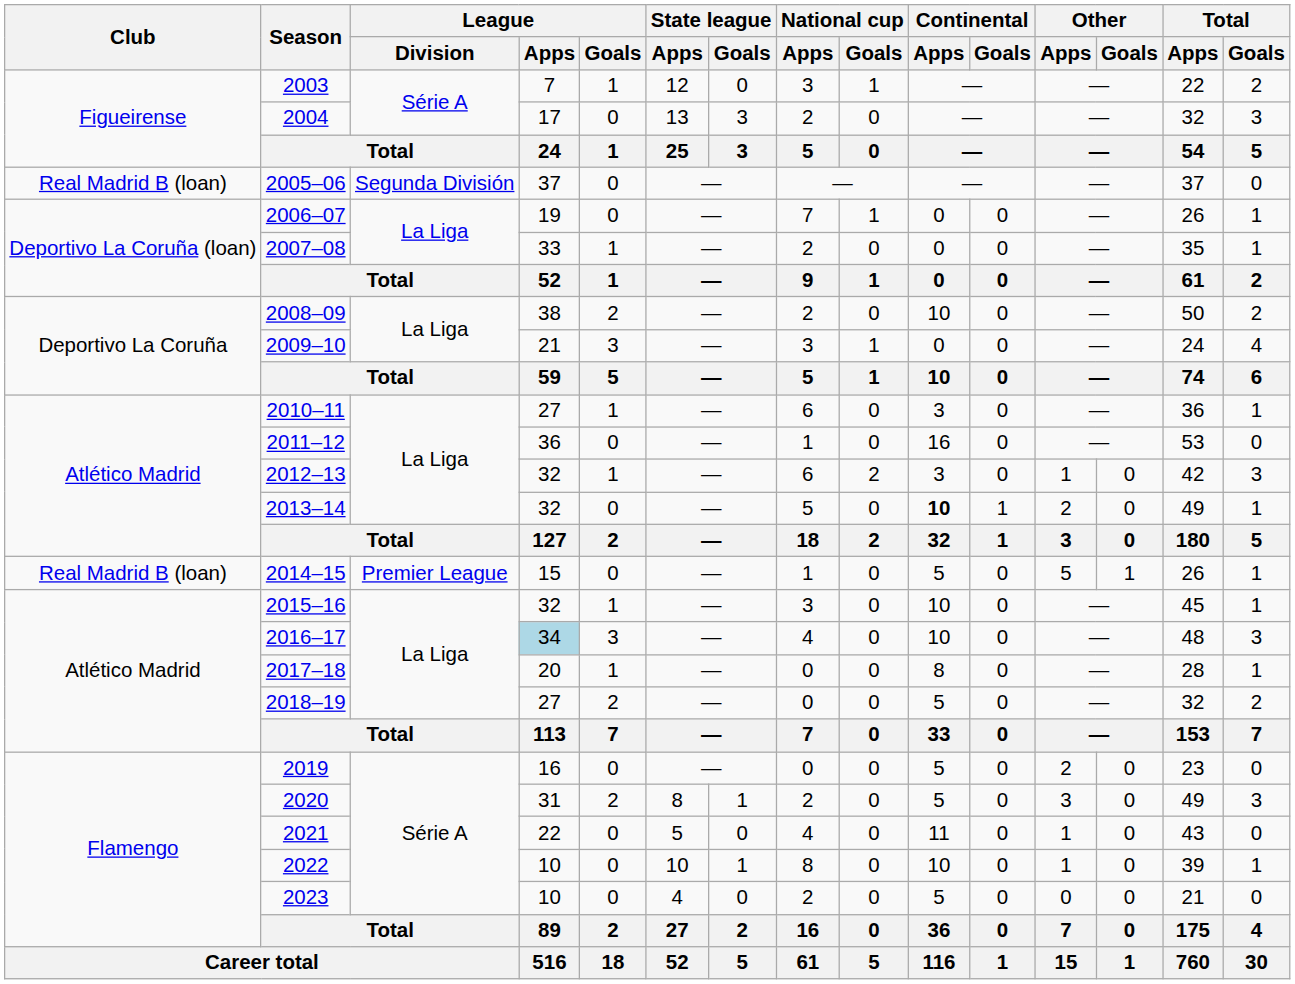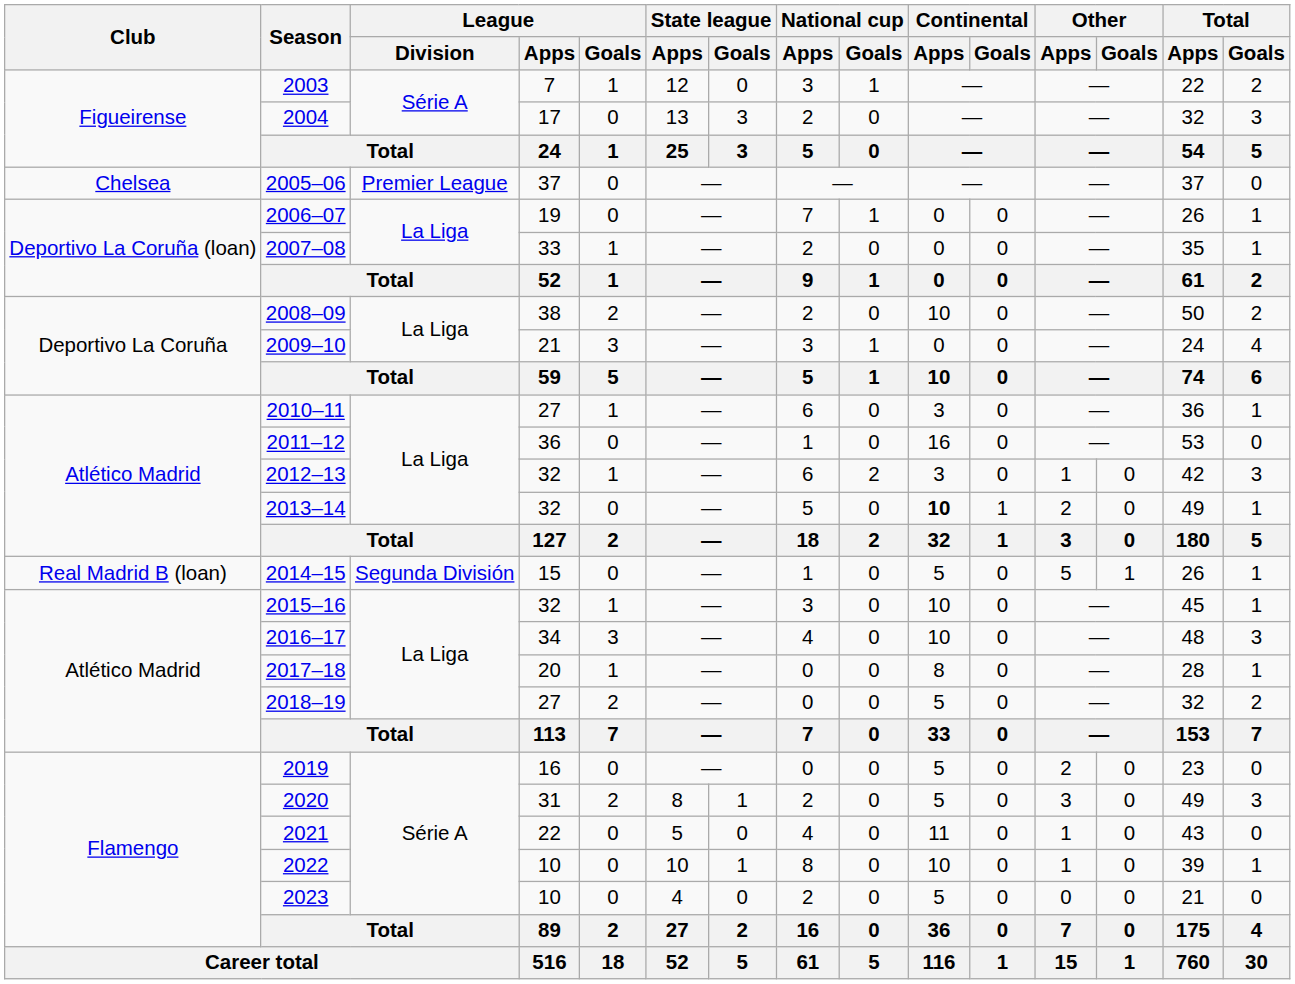 <table class="wikitable" style="text-align: center;">
 <tr>
 <th rowspan="2">Club</th>
 <th rowspan="2">Season</th>
 <th colspan="3">League</th>
 <th colspan="2">State league</th>
 <th colspan="2">National cup</th>
 <th colspan="2">Continental</th>
 <th colspan="2">Other</th>
 <th colspan="2">Total</th>
 </tr>
 <tr>
 <th>Division</th>
 <th>Apps</th>
 <th>Goals</th>
 <th>Apps</th>
 <th>Goals</th>
 <th>Apps</th>
 <th>Goals</th>
 <th>Apps</th>
 <th>Goals</th>
 <th>Apps</th>
 <th>Goals</th>
 <th>Apps</th>
 <th>Goals</th>
 </tr>
 <tr>
 <td rowspan="3"><a href='#'>Figueirense</a></td>
 <td><a href='#'>2003</a></td>
 <td rowspan="2"><a href='#'>Série A</a></td>
 <td>7</td>
 <td>1</td>
 <td>12</td>
 <td>0</td>
 <td>3</td>
 <td>1</td>
 <td colspan="2">—</td>
 <td colspan="2">—</td>
 <td>22</td>
 <td>2</td>
 </tr>
 <tr>
 <td><a href='#'>2004</a></td>
 <td>17</td>
 <td>0</td>
 <td>13</td>
 <td>3</td>
 <td>2</td>
 <td>0</td>
 <td colspan="2">—</td>
 <td colspan="2">—</td>
 <td>32</td>
 <td>3</td>
 </tr>
 <tr>
 <th colspan="2">Total</th>
 <th>24</th>
 <th>1</th>
 <th>25</th>
 <th>3</th>
 <th>5</th>
 <th>0</th>
 <th colspan="2">—</th>
 <th colspan="2">—</th>
 <th>54</th>
 <th>5</th>
 </tr>
 <tr>
-<td><a href='#'>Real Madrid B</a> (loan)</td>
+<td><a href='#'>Chelsea</a></td>
 <td><a href='#'>2005–06</a></td>
-<td><a href='#'>Segunda División</a></td>
+<td><a href='#'>Premier League</a></td>
 <td>37</td>
 <td>0</td>
 <td colspan="2">—</td>
 <td colspan="2">—</td>
 <td colspan="2">—</td>
 <td colspan="2">—</td>
 <td>37</td>
 <td>0</td>
 </tr>
 <tr>
 <td rowspan="3"><a href='#'>Deportivo La Coruña</a> (loan)</td>
 <td><a href='#'>2006–07</a></td>
 <td rowspan="2"><a href='#'>La Liga</a></td>
 <td>19</td>
 <td>0</td>
 <td colspan="2">—</td>
 <td>7</td>
 <td>1</td>
 <td>0</td>
 <td>0</td>
 <td colspan="2">—</td>
 <td>26</td>
 <td>1</td>
 </tr>
 <tr>
 <td><a href='#'>2007–08</a></td>
 <td>33</td>
 <td>1</td>
 <td colspan="2">—</td>
 <td>2</td>
 <td>0</td>
 <td>0</td>
 <td>0</td>
 <td colspan="2">—</td>
 <td>35</td>
 <td>1</td>
 </tr>
 <tr>
 <th colspan="2">Total</th>
 <th>52</th>
 <th>1</th>
 <th colspan="2">—</th>
 <th>9</th>
 <th>1</th>
 <th>0</th>
 <th>0</th>
 <th colspan="2">—</th>
 <th>61</th>
 <th>2</th>
 </tr>
 <tr>
 <td rowspan="3">Deportivo La Coruña</td>
 <td><a href='#'>2008–09</a></td>
 <td rowspan="2">La Liga</td>
 <td>38</td>
 <td>2</td>
 <td colspan="2">—</td>
 <td>2</td>
 <td>0</td>
 <td>10</td>
 <td>0</td>
 <td colspan="2">—</td>
 <td>50</td>
 <td>2</td>
 </tr>
 <tr>
 <td><a href='#'>2009–10</a></td>
 <td>21</td>
 <td>3</td>
 <td colspan="2">—</td>
 <td>3</td>
 <td>1</td>
 <td>0</td>
 <td>0</td>
 <td colspan="2">—</td>
 <td>24</td>
 <td>4</td>
 </tr>
 <tr>
 <th colspan="2">Total</th>
 <th>59</th>
 <th>5</th>
 <th colspan="2">—</th>
 <th>5</th>
 <th>1</th>
 <th>10</th>
 <th>0</th>
 <th colspan="2">—</th>
 <th>74</th>
 <th>6</th>
 </tr>
 <tr>
 <td rowspan="5"><a href='#'>Atlético Madrid</a></td>
 <td><a href='#'>2010–11</a></td>
 <td rowspan="4">La Liga</td>
 <td>27</td>
 <td>1</td>
 <td colspan="2">—</td>
 <td>6</td>
 <td>0</td>
 <td>3</td>
 <td>0</td>
 <td colspan="2">—</td>
 <td>36</td>
 <td>1</td>
 </tr>
 <tr>
 <td><a href='#'>2011–12</a></td>
 <td>36</td>
 <td>0</td>
 <td colspan="2">—</td>
 <td>1</td>
 <td>0</td>
 <td>16</td>
 <td>0</td>
 <td colspan="2">—</td>
 <td>53</td>
 <td>0</td>
 </tr>
 <tr>
 <td><a href='#'>2012–13</a></td>
 <td>32</td>
 <td>1</td>
 <td colspan="2">—</td>
 <td>6</td>
 <td>2</td>
 <td>3</td>
 <td>0</td>
 <td>1</td>
 <td>0</td>
 <td>42</td>
 <td>3</td>
 </tr>
 <tr>
 <td><a href='#'>2013–14</a></td>
 <td>32</td>
 <td>0</td>
 <td colspan="2">—</td>
 <td>5</td>
 <td>0</td>
 <td><strong>10</strong></td>
 <td>1</td>
 <td>2</td>
 <td>0</td>
 <td>49</td>
 <td>1</td>
 </tr>
 <tr>
 <th colspan="2">Total</th>
 <th>127</th>
 <th>2</th>
 <th colspan="2">—</th>
 <th>18</th>
 <th>2</th>
 <th>32</th>
 <th>1</th>
 <th>3</th>
 <th>0</th>
 <th>180</th>
 <th>5</th>
 </tr>
 <tr>
 <td><a href='#'>Real Madrid B</a> (loan)</td>
 <td><a href='#'>2014–15</a></td>
-<td><a href='#'>Premier League</a></td>
+<td><a href='#'>Segunda División</a></td>
 <td>15</td>
 <td>0</td>
 <td colspan="2">—</td>
 <td>1</td>
 <td>0</td>
 <td>5</td>
 <td>0</td>
 <td>5</td>
 <td>1</td>
 <td>26</td>
 <td>1</td>
 </tr>
 <tr>
 <td rowspan="5">Atlético Madrid</td>
 <td><a href='#'>2015–16</a></td>
 <td rowspan="4">La Liga</td>
 <td>32</td>
 <td>1</td>
 <td colspan="2">—</td>
 <td>3</td>
 <td>0</td>
 <td>10</td>
 <td>0</td>
 <td colspan="2">—</td>
 <td>45</td>
 <td>1</td>
 </tr>
 <tr>
 <td><a href='#'>2016–17</a></td>
-<td style="background: lightblue;">34</td>
+<td>34</td>
 <td>3</td>
 <td colspan="2">—</td>
 <td>4</td>
 <td>0</td>
 <td>10</td>
 <td>0</td>
 <td colspan="2">—</td>
 <td>48</td>
 <td>3</td>
 </tr>
 <tr>
 <td><a href='#'>2017–18</a></td>
 <td>20</td>
 <td>1</td>
 <td colspan="2">—</td>
 <td>0</td>
 <td>0</td>
 <td>8</td>
 <td>0</td>
 <td colspan="2">—</td>
 <td>28</td>
 <td>1</td>
 </tr>
 <tr>
 <td><a href='#'>2018–19</a></td>
 <td>27</td>
 <td>2</td>
 <td colspan="2">—</td>
 <td>0</td>
 <td>0</td>
 <td>5</td>
 <td>0</td>
 <td colspan="2">—</td>
 <td>32</td>
 <td>2</td>
 </tr>
 <tr>
 <th colspan="2">Total</th>
 <th>113</th>
 <th>7</th>
 <th colspan="2">—</th>
 <th>7</th>
 <th>0</th>
 <th>33</th>
 <th>0</th>
 <th colspan="2">—</th>
 <th>153</th>
 <th>7</th>
 </tr>
 <tr>
 <td rowspan="6"><a href='#'>Flamengo</a></td>
 <td><a href='#'>2019</a></td>
 <td rowspan="5">Série A</td>
 <td>16</td>
 <td>0</td>
 <td colspan="2">—</td>
 <td>0</td>
 <td>0</td>
 <td>5</td>
 <td>0</td>
 <td>2</td>
 <td>0</td>
 <td>23</td>
 <td>0</td>
 </tr>
 <tr>
 <td><a href='#'>2020</a></td>
 <td>31</td>
 <td>2</td>
 <td>8</td>
 <td>1</td>
 <td>2</td>
 <td>0</td>
 <td>5</td>
 <td>0</td>
 <td>3</td>
 <td>0</td>
 <td>49</td>
 <td>3</td>
 </tr>
 <tr>
 <td><a href='#'>2021</a></td>
 <td>22</td>
 <td>0</td>
 <td>5</td>
 <td>0</td>
 <td>4</td>
 <td>0</td>
 <td>11</td>
 <td>0</td>
 <td>1</td>
 <td>0</td>
 <td>43</td>
 <td>0</td>
 </tr>
 <tr>
 <td><a href='#'>2022</a></td>
 <td>10</td>
 <td>0</td>
 <td>10</td>
 <td>1</td>
 <td>8</td>
 <td>0</td>
 <td>10</td>
 <td>0</td>
 <td>1</td>
 <td>0</td>
 <td>39</td>
 <td>1</td>
 </tr>
 <tr>
 <td><a href='#'>2023</a></td>
 <td>10</td>
 <td>0</td>
 <td>4</td>
 <td>0</td>
 <td>2</td>
 <td>0</td>
 <td>5</td>
 <td>0</td>
 <td>0</td>
 <td>0</td>
 <td>21</td>
 <td>0</td>
 </tr>
 <tr>
 <th colspan="2">Total</th>
 <th>89</th>
 <th>2</th>
 <th>27</th>
 <th>2</th>
 <th>16</th>
 <th>0</th>
 <th>36</th>
 <th>0</th>
 <th>7</th>
 <th>0</th>
 <th>175</th>
 <th>4</th>
 </tr>
 <tr>
 <th colspan="3">Career total</th>
 <th>516</th>
 <th>18</th>
 <th>52</th>
 <th>5</th>
 <th>61</th>
 <th>5</th>
 <th>116</th>
 <th>1</th>
 <th>15</th>
 <th>1</th>
 <th>760</th>
 <th>30</th>
 </tr>
 </table>
